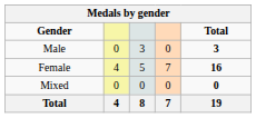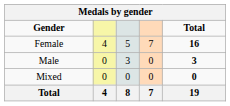 <table class=wikitable style="font-size:85%; float:right; clear:right; min-width:308px">
 <tr>
 <th colspan=5>Medals by gender</th>
 </tr>
 <tr align="center">
 <td><strong>Gender</strong></td>
 <td bgcolor=#F7F6A8></td>
 <td bgcolor=#DCE5E5></td>
 <td bgcolor=#FFDAB9></td>
 <td><strong>Total</strong></td>
 </tr>
 <tr align="center">
+<td>Female</td>
+<td bgcolor=#F7F6A8>4</td>
+<td bgcolor=#DCE5E5>5</td>
+<td bgcolor=#FFDAB9>7</td>
+<td><strong>16</strong></td>
+</tr>
+<tr align="center">
 <td>Male</td>
 <td bgcolor=#F7F6A8>0</td>
 <td bgcolor=#DCE5E5>3</td>
 <td bgcolor=#FFDAB9>0</td>
 <td><strong>3</strong></td>
-</tr>
-<tr align="center">
-<td>Female</td>
-<td bgcolor=#F7F6A8>4</td>
-<td bgcolor=#DCE5E5>5</td>
-<td bgcolor=#FFDAB9>7</td>
-<td><strong>16</strong></td>
 </tr>
 <tr align="center">
 <td>Mixed</td>
 <td bgcolor=#F7F6A8>0</td>
 <td bgcolor=#DCE5E5>0</td>
 <td bgcolor=#FFDAB9>0</td>
 <td><strong>0</strong></td>
 </tr>
 <tr align="center">
 <th>Total</th>
 <th bgcolor=gold>4</th>
 <th bgcolor=silver>8</th>
 <th bgcolor=#C96>7</th>
 <th>19</th>
 </tr>
 </table>
